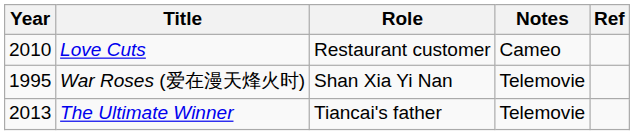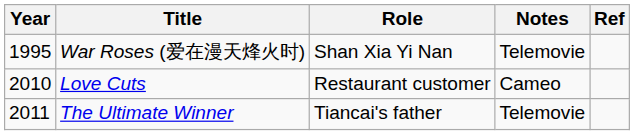 <table class="wikitable sortable">
 <tr>
 <th>Year</th>
 <th>Title</th>
 <th>Role</th>
 <th class="unsortable">Notes</th>
 <th class="unsortable">Ref</th>
 </tr>
 <tr>
+<td>1995</td>
+<td><em>War Roses</em> (爱在漫天烽火时)</td>
+<td>Shan Xia Yi Nan</td>
+<td>Telemovie</td>
+<td></td>
+</tr>
+<tr>
 <td>2010</td>
 <td><em><a href='#'>Love Cuts</a></em></td>
 <td>Restaurant customer</td>
 <td>Cameo</td>
 <td></td>
 </tr>
 <tr>
-<td>1995</td>
-<td><em>War Roses</em> (爱在漫天烽火时)</td>
-<td>Shan Xia Yi Nan</td>
-<td>Telemovie</td>
-<td></td>
-</tr>
-<tr>
-<td>2013</td>
+<td>2011</td>
 <td><em><a href='#'>The Ultimate Winner</a></em></td>
 <td>Tiancai's father</td>
 <td>Telemovie</td>
 <td></td>
 </tr>
 </table>
